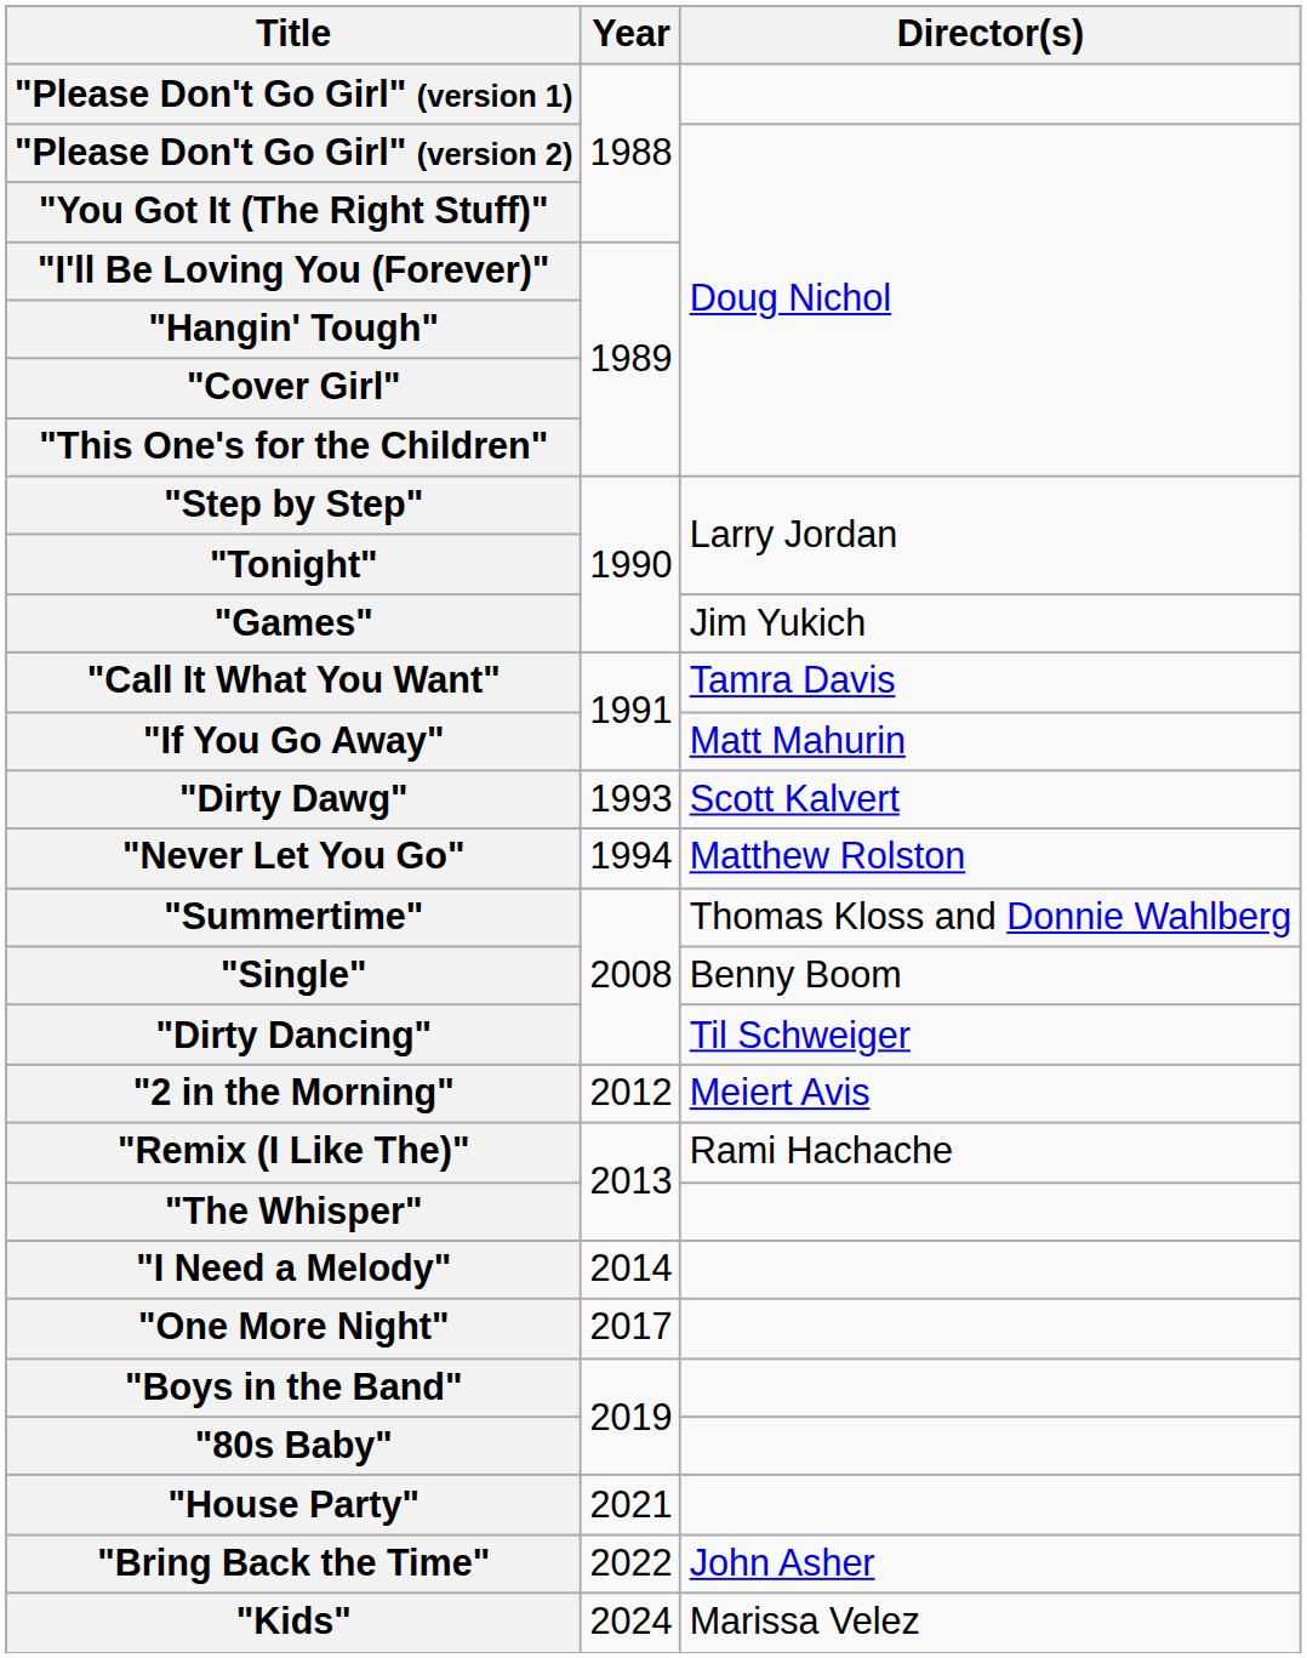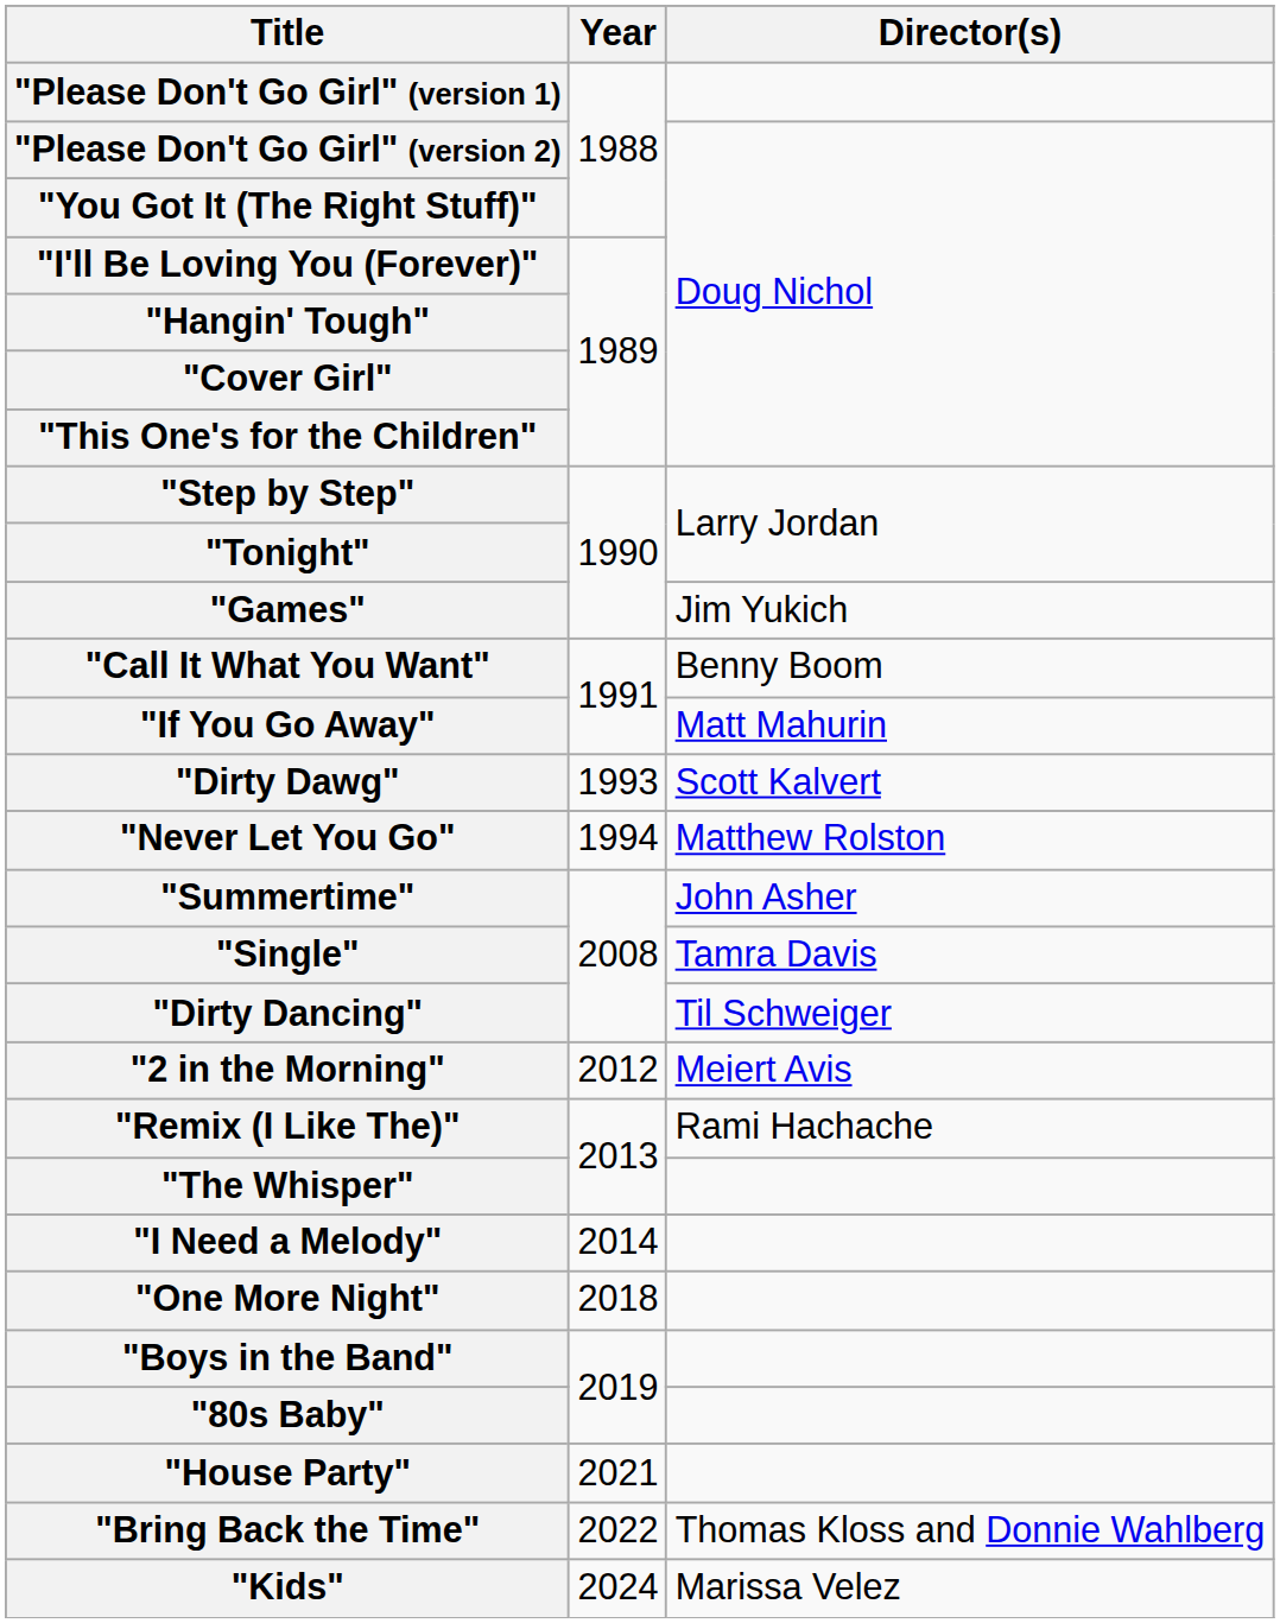 <table class="wikitable plainrowheaders sortable" border="1">
 <tr>
 <th scope="col">Title</th>
 <th scope="col">Year</th>
 <th scope="col">Director(s)</th>
 </tr>
 <tr>
 <th scope="row">"Please Don't Go Girl" <small>(version 1)</small></th>
 <td rowspan="3" style="text-align:center;">1988</td>
 <td></td>
 </tr>
 <tr>
 <th scope="row">"Please Don't Go Girl" <small>(version 2)</small></th>
 <td rowspan=6><a href='#'>Doug Nichol</a></td>
 </tr>
 <tr>
 <th scope="row">"You Got It (The Right Stuff)"</th>
 </tr>
 <tr>
 <th scope="row">"I'll Be Loving You (Forever)"</th>
 <td rowspan="4" style="text-align:center;">1989</td>
 </tr>
 <tr>
 <th scope="row">"Hangin' Tough"</th>
 </tr>
 <tr>
 <th scope="row">"Cover Girl"</th>
 </tr>
 <tr>
 <th scope="row">"This One's for the Children"</th>
 </tr>
 <tr>
 <th scope="row">"Step by Step"</th>
 <td rowspan="3" style="text-align:center;">1990</td>
 <td rowspan=2>Larry Jordan</td>
 </tr>
 <tr>
 <th scope="row">"Tonight"</th>
 </tr>
 <tr>
 <th scope="row">"Games"</th>
 <td>Jim Yukich</td>
 </tr>
 <tr>
 <th scope="row">"Call It What You Want"</th>
 <td rowspan="2" style="text-align:center;">1991</td>
-<td><a href='#'>Tamra Davis</a></td>
+<td>Benny Boom</td>
 </tr>
 <tr>
 <th scope="row">"If You Go Away"</th>
 <td><a href='#'>Matt Mahurin</a></td>
 </tr>
 <tr>
 <th scope="row">"Dirty Dawg"</th>
 <td style="text-align:center;">1993</td>
 <td><a href='#'>Scott Kalvert</a></td>
 </tr>
 <tr>
 <th scope="row">"Never Let You Go"</th>
 <td style="text-align:center;">1994</td>
 <td><a href='#'>Matthew Rolston</a></td>
 </tr>
 <tr>
 <th scope="row">"Summertime"</th>
 <td rowspan="3" style="text-align:center;">2008</td>
-<td>Thomas Kloss and <a href='#'>Donnie Wahlberg</a></td>
+<td><a href='#'>John Asher</a></td>
 </tr>
 <tr>
 <th scope="row">"Single"</th>
-<td>Benny Boom</td>
+<td><a href='#'>Tamra Davis</a></td>
 </tr>
 <tr>
 <th scope="row">"Dirty Dancing"</th>
 <td><a href='#'>Til Schweiger</a></td>
 </tr>
 <tr>
 <th scope="row">"2 in the Morning"</th>
 <td style="text-align:center;">2012</td>
 <td><a href='#'>Meiert Avis</a></td>
 </tr>
 <tr>
 <th scope="row">"Remix (I Like The)"</th>
 <td rowspan="2" style="text-align:center;">2013</td>
 <td>Rami Hachache</td>
 </tr>
 <tr>
 <th scope="row">"The Whisper"</th>
 <td></td>
 </tr>
 <tr>
 <th scope="row">"I Need a Melody"</th>
 <td style="text-align:center;">2014</td>
 <td></td>
 </tr>
 <tr>
 <th scope="row">"One More Night"</th>
-<td style="text-align:center;">2017</td>
+<td style="text-align:center;">2018</td>
 <td></td>
 </tr>
 <tr>
 <th scope="row">"Boys in the Band"</th>
 <td rowspan="2" style="text-align:center;">2019</td>
 <td></td>
 </tr>
 <tr>
 <th scope="row">"80s Baby"</th>
 <td></td>
 </tr>
 <tr>
 <th scope="row">"House Party"</th>
 <td style="text-align:center;">2021</td>
 <td></td>
 </tr>
 <tr>
 <th scope="row">"Bring Back the Time"</th>
 <td style="text-align:center;">2022</td>
-<td><a href='#'>John Asher</a></td>
+<td>Thomas Kloss and <a href='#'>Donnie Wahlberg</a></td>
 </tr>
 <tr>
 <th scope="row">"Kids"</th>
 <td style="text-align:center;">2024</td>
 <td>Marissa Velez</td>
 </tr>
 </table>
